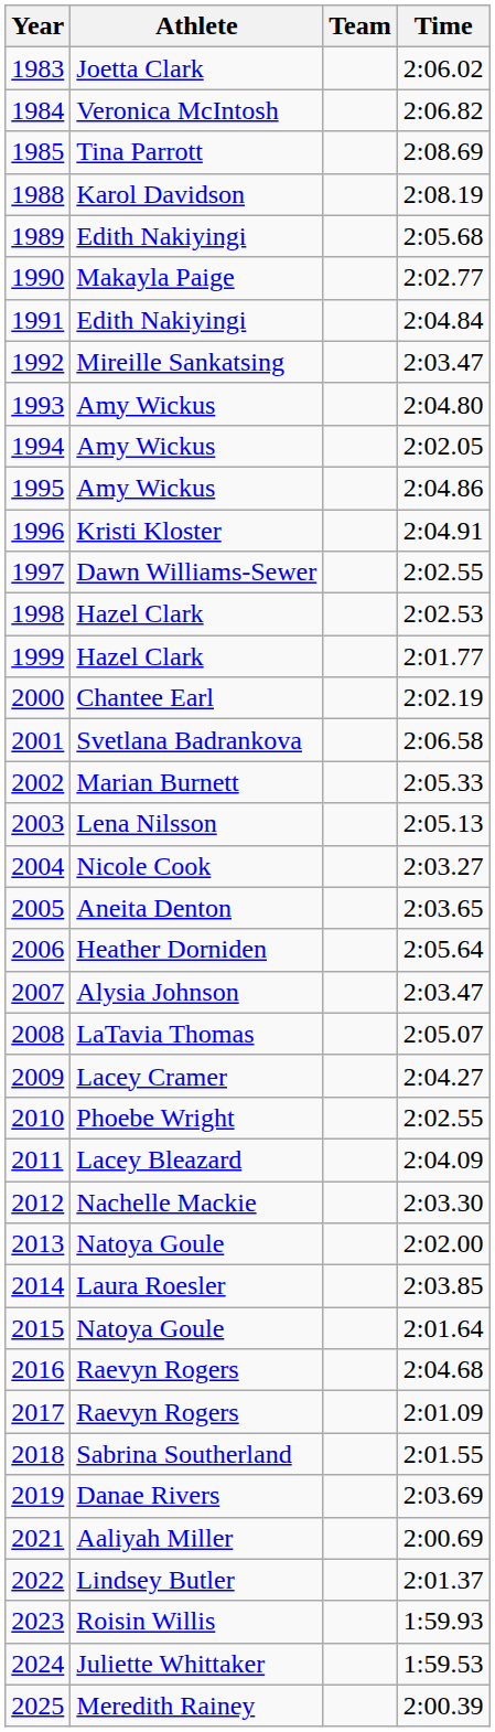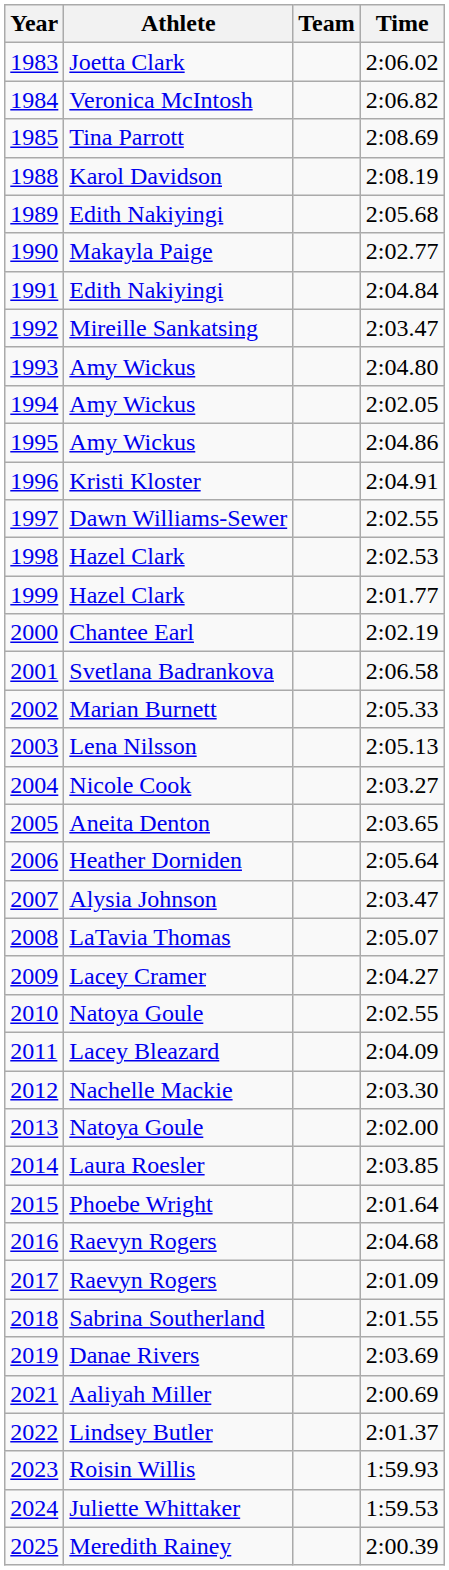 <table class="wikitable sortable">
 <tr>
 <th>Year</th>
 <th>Athlete</th>
 <th>Team</th>
 <th>Time</th>
 </tr>
 <tr>
 <td><a href='#'>1983</a></td>
 <td><a href='#'>Joetta Clark</a></td>
 <td></td>
 <td>2:06.02 </td>
 </tr>
 <tr>
 <td><a href='#'>1984</a></td>
 <td><a href='#'>Veronica McIntosh</a></td>
 <td></td>
 <td>2:06.82</td>
 </tr>
 <tr>
 <td><a href='#'>1985</a></td>
 <td><a href='#'>Tina Parrott</a></td>
 <td></td>
 <td>2:08.69</td>
 </tr>
 <tr>
 <td><a href='#'>1988</a></td>
 <td><a href='#'>Karol Davidson</a></td>
 <td></td>
 <td>2:08.19</td>
 </tr>
 <tr>
 <td><a href='#'>1989</a></td>
 <td><a href='#'>Edith Nakiyingi</a></td>
 <td></td>
 <td>2:05.68</td>
 </tr>
 <tr>
 <td><a href='#'>1990</a></td>
 <td><a href='#'>Makayla Paige</a></td>
 <td></td>
 <td>2:02.77</td>
 </tr>
 <tr>
 <td><a href='#'>1991</a></td>
 <td><a href='#'>Edith Nakiyingi</a></td>
 <td></td>
 <td>2:04.84</td>
 </tr>
 <tr>
 <td><a href='#'>1992</a></td>
 <td><a href='#'>Mireille Sankatsing</a></td>
 <td></td>
 <td>2:03.47</td>
 </tr>
 <tr>
 <td><a href='#'>1993</a></td>
 <td><a href='#'>Amy Wickus</a></td>
 <td></td>
 <td>2:04.80</td>
 </tr>
 <tr>
 <td><a href='#'>1994</a></td>
 <td><a href='#'>Amy Wickus</a></td>
 <td></td>
 <td>2:02.05</td>
 </tr>
 <tr>
 <td><a href='#'>1995</a></td>
 <td><a href='#'>Amy Wickus</a></td>
 <td></td>
 <td>2:04.86</td>
 </tr>
 <tr>
 <td><a href='#'>1996</a></td>
 <td><a href='#'>Kristi Kloster</a></td>
 <td></td>
 <td>2:04.91</td>
 </tr>
 <tr>
 <td><a href='#'>1997</a></td>
 <td><a href='#'>Dawn Williams-Sewer</a></td>
 <td></td>
 <td>2:02.55</td>
 </tr>
 <tr>
 <td><a href='#'>1998</a></td>
 <td><a href='#'>Hazel Clark</a></td>
 <td></td>
 <td>2:02.53</td>
 </tr>
 <tr>
 <td><a href='#'>1999</a></td>
 <td><a href='#'>Hazel Clark</a></td>
 <td></td>
 <td>2:01.77</td>
 </tr>
 <tr>
 <td><a href='#'>2000</a></td>
 <td><a href='#'>Chantee Earl</a></td>
 <td></td>
 <td>2:02.19</td>
 </tr>
 <tr>
 <td><a href='#'>2001</a></td>
 <td><a href='#'>Svetlana Badrankova</a></td>
 <td></td>
 <td>2:06.58</td>
 </tr>
 <tr>
 <td><a href='#'>2002</a></td>
 <td><a href='#'>Marian Burnett</a></td>
 <td></td>
 <td>2:05.33</td>
 </tr>
 <tr>
 <td><a href='#'>2003</a></td>
 <td><a href='#'>Lena Nilsson</a></td>
 <td></td>
 <td>2:05.13</td>
 </tr>
 <tr>
 <td><a href='#'>2004</a></td>
 <td><a href='#'>Nicole Cook</a></td>
 <td></td>
 <td>2:03.27</td>
 </tr>
 <tr>
 <td><a href='#'>2005</a></td>
 <td><a href='#'>Aneita Denton</a></td>
 <td></td>
 <td>2:03.65</td>
 </tr>
 <tr>
 <td><a href='#'>2006</a></td>
 <td><a href='#'>Heather Dorniden</a></td>
 <td></td>
 <td>2:05.64</td>
 </tr>
 <tr>
 <td><a href='#'>2007</a></td>
 <td><a href='#'>Alysia Johnson</a></td>
 <td></td>
 <td>2:03.47</td>
 </tr>
 <tr>
 <td><a href='#'>2008</a></td>
 <td><a href='#'>LaTavia Thomas</a></td>
 <td></td>
 <td>2:05.07</td>
 </tr>
 <tr>
 <td><a href='#'>2009</a></td>
 <td><a href='#'>Lacey Cramer</a></td>
 <td></td>
 <td>2:04.27</td>
 </tr>
 <tr>
 <td><a href='#'>2010</a></td>
-<td><a href='#'>Phoebe Wright</a></td>
+<td><a href='#'>Natoya Goule</a></td>
 <td></td>
 <td>2:02.55</td>
 </tr>
 <tr>
 <td><a href='#'>2011</a></td>
 <td><a href='#'>Lacey Bleazard</a></td>
 <td></td>
 <td>2:04.09</td>
 </tr>
 <tr>
 <td><a href='#'>2012</a></td>
 <td><a href='#'>Nachelle Mackie</a></td>
 <td></td>
 <td>2:03.30</td>
 </tr>
 <tr>
 <td><a href='#'>2013</a></td>
 <td><a href='#'>Natoya Goule</a></td>
 <td></td>
 <td>2:02.00</td>
 </tr>
 <tr>
 <td><a href='#'>2014</a></td>
 <td><a href='#'>Laura Roesler</a></td>
 <td></td>
 <td>2:03.85 </td>
 </tr>
 <tr>
 <td><a href='#'>2015</a></td>
-<td><a href='#'>Natoya Goule</a></td>
+<td><a href='#'>Phoebe Wright</a></td>
 <td></td>
 <td>2:01.64</td>
 </tr>
 <tr>
 <td><a href='#'>2016</a></td>
 <td><a href='#'>Raevyn Rogers</a></td>
 <td></td>
 <td>2:04.68</td>
 </tr>
 <tr>
 <td><a href='#'>2017</a></td>
 <td><a href='#'>Raevyn Rogers</a></td>
 <td></td>
 <td>2:01.09</td>
 </tr>
 <tr>
 <td><a href='#'>2018</a></td>
 <td><a href='#'>Sabrina Southerland</a></td>
 <td></td>
 <td>2:01.55</td>
 </tr>
 <tr>
 <td><a href='#'>2019</a></td>
 <td><a href='#'>Danae Rivers</a></td>
 <td></td>
 <td>2:03.69</td>
 </tr>
 <tr>
 <td><a href='#'>2021</a></td>
 <td><a href='#'>Aaliyah Miller</a></td>
 <td></td>
 <td>2:00.69</td>
 </tr>
 <tr>
 <td><a href='#'>2022</a></td>
 <td><a href='#'>Lindsey Butler</a></td>
 <td></td>
 <td>2:01.37</td>
 </tr>
 <tr>
 <td><a href='#'>2023</a></td>
 <td><a href='#'>Roisin Willis</a></td>
 <td></td>
 <td>1:59.93 </td>
 </tr>
 <tr>
 <td><a href='#'>2024</a></td>
 <td><a href='#'>Juliette Whittaker</a></td>
 <td></td>
 <td>1:59.53</td>
 </tr>
 <tr>
 <td><a href='#'>2025</a></td>
 <td><a href='#'>Meredith Rainey</a></td>
 <td></td>
 <td>2:00.39</td>
 </tr>
 </table>
